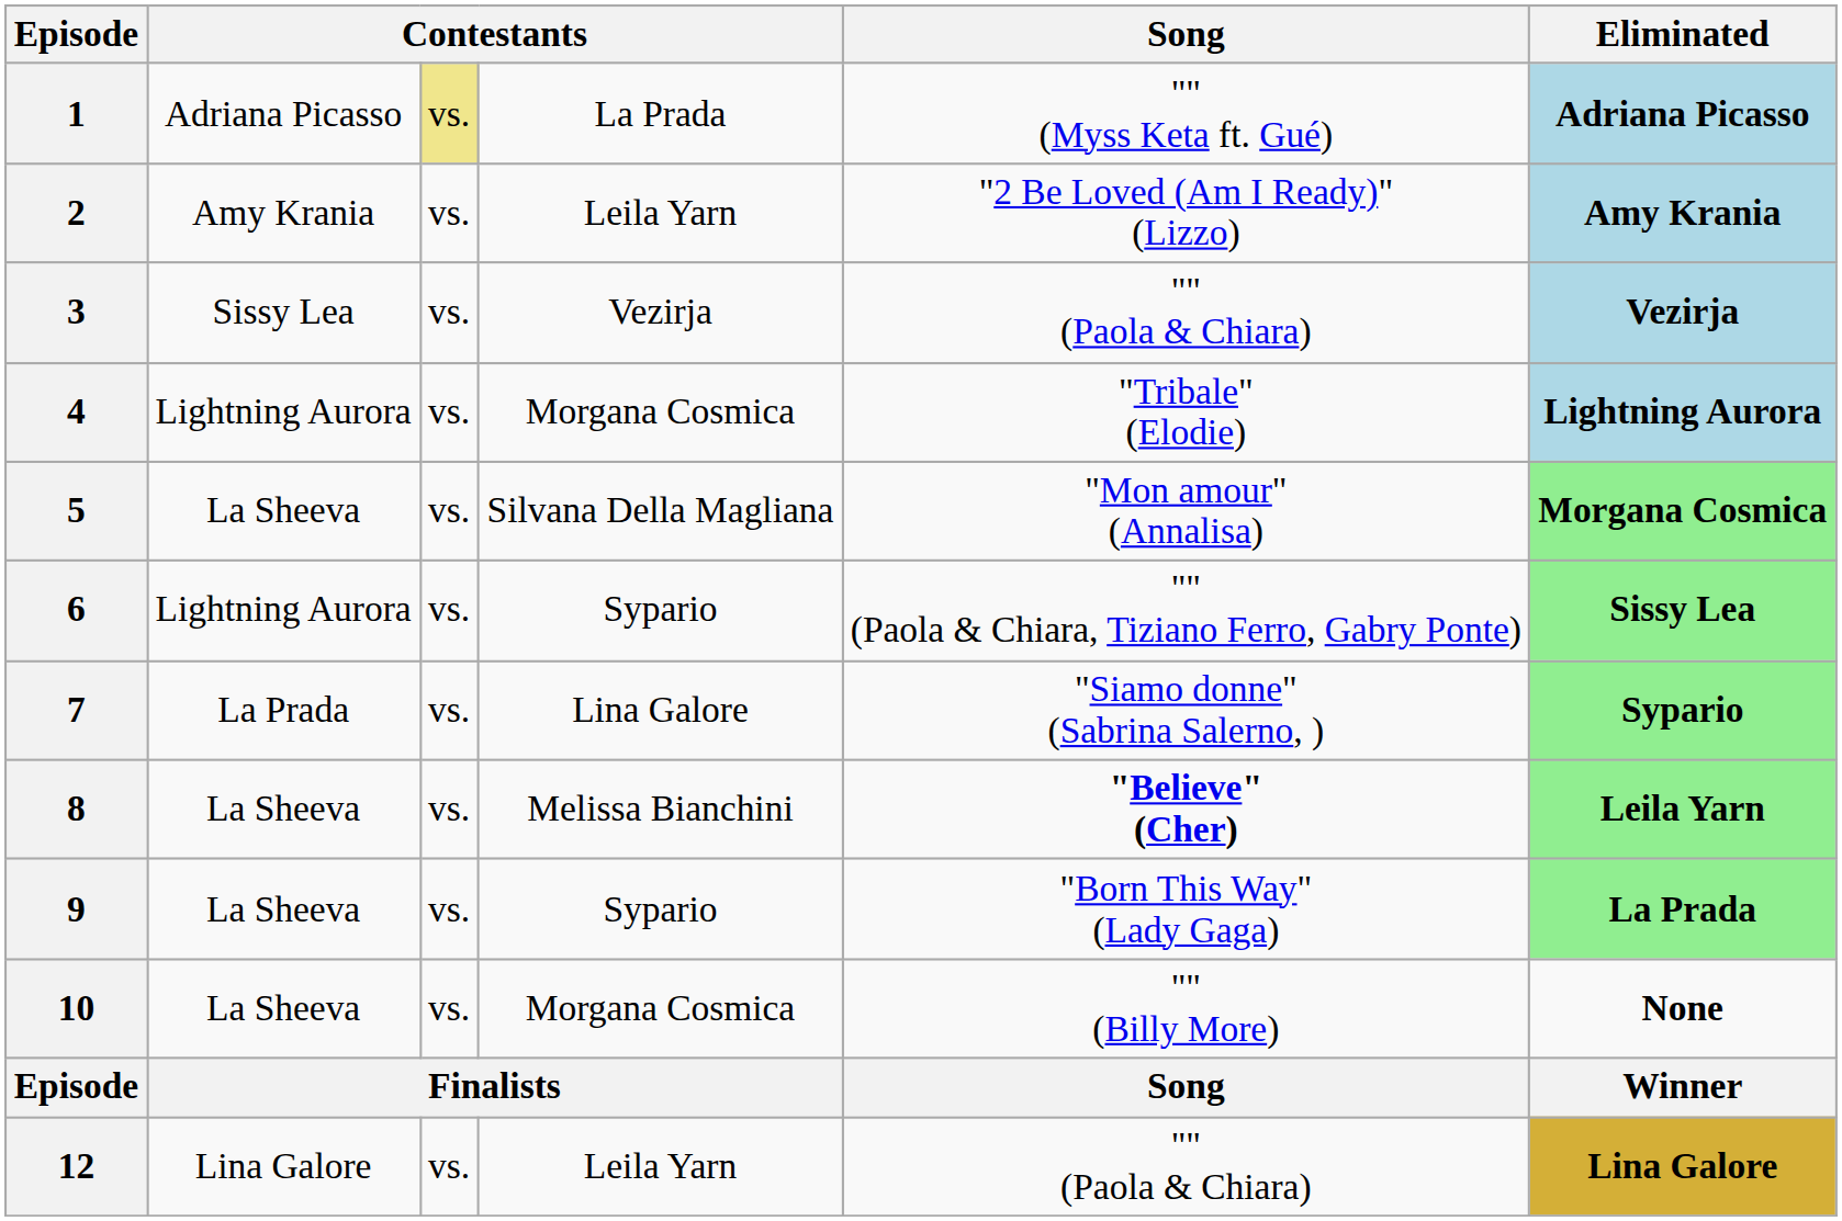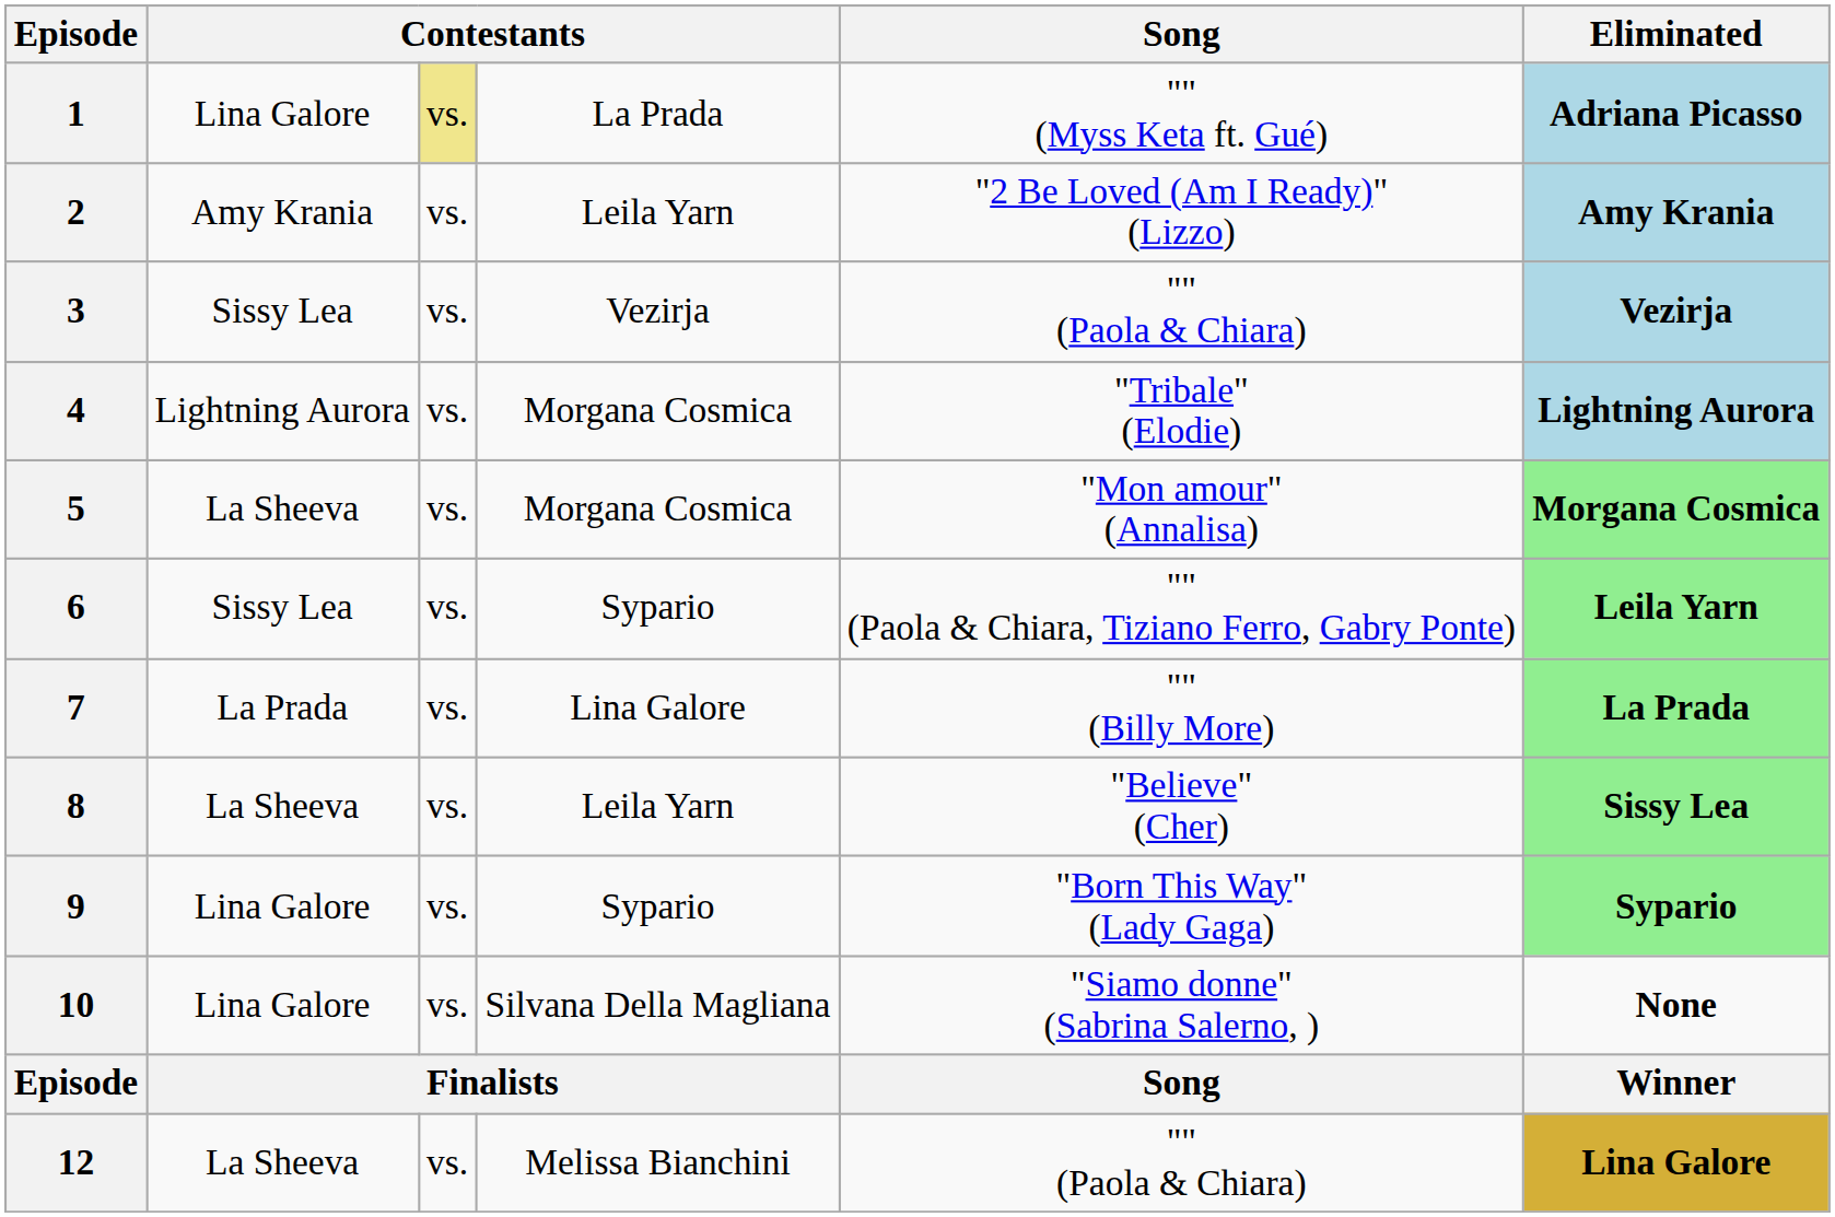 <table class="wikitable" style="text-align:center">
 <tr>
 <th scope="col">Episode</th>
 <th scope="col" colspan="3">Contestants</th>
 <th scope="col">Song</th>
 <th scope="col">Eliminated</th>
 </tr>
 <tr>
 <th scope="row">1</th>
-<td>Adriana Picasso</td>
+<td>Lina Galore</td>
 <td style="background: khaki;">vs.</td>
 <td>La Prada</td>
 <td>""<br>(<a href='#'>Myss Keta</a> ft. <a href='#'>Gué</a>)</td>
 <td bgcolor="lightblue"><strong>Adriana Picasso</strong></td>
 </tr>
 <tr>
 <th scope="row">2</th>
 <td>Amy Krania</td>
 <td>vs.</td>
 <td>Leila Yarn</td>
 <td>"<a href='#'>2 Be Loved (Am I Ready)</a>"<br>(<a href='#'>Lizzo</a>)</td>
 <td bgcolor="lightblue"><strong>Amy Krania</strong></td>
 </tr>
 <tr>
 <th scope="row">3</th>
 <td>Sissy Lea</td>
 <td>vs.</td>
 <td>Vezirja</td>
 <td>""<br>(<a href='#'>Paola & Chiara</a>)</td>
 <td bgcolor="lightblue"><strong>Vezirja</strong></td>
 </tr>
 <tr>
 <th scope="row">4</th>
 <td nowrap>Lightning Aurora</td>
 <td>vs.</td>
 <td>Morgana Cosmica</td>
 <td>"<a href='#'>Tribale</a>"<br>(<a href='#'>Elodie</a>)</td>
 <td bgcolor="lightblue"><strong>Lightning Aurora</strong></td>
 </tr>
 <tr>
 <th scope="row">5</th>
 <td>La Sheeva</td>
 <td>vs.</td>
-<td nowrap>Silvana Della Magliana</td>
+<td>Morgana Cosmica</td>
 <td>"<a href='#'>Mon amour</a>"<br>(<a href='#'>Annalisa</a>)</td>
 <td bgcolor="lightgreen" nowrap><strong>Morgana Cosmica</strong></td>
 </tr>
 <tr>
 <th scope="row">6</th>
-<td nowrap>Lightning Aurora</td>
+<td>Sissy Lea</td>
 <td>vs.</td>
 <td>Sypario</td>
 <td nowrap>""<br>(Paola & Chiara, <a href='#'>Tiziano Ferro</a>, <a href='#'>Gabry Ponte</a>)</td>
-<td bgcolor="lightgreen"><strong>Sissy Lea</strong></td>
+<td bgcolor="lightgreen"><strong>Leila Yarn</strong></td>
 </tr>
 <tr>
 <th scope="row">7</th>
 <td>La Prada</td>
 <td>vs.</td>
 <td>Lina Galore</td>
-<td>"<a href='#'>Siamo donne</a>"<br>(<a href='#'>Sabrina Salerno</a>, )</td>
-<td bgcolor="lightgreen"><strong>Sypario</strong></td>
+<td nowrap>""<br>(<a href='#'>Billy More</a>)</td>
+<td bgcolor="lightgreen"><strong>La Prada</strong></td>
 </tr>
 <tr>
 <th scope="row">8</th>
 <td>La Sheeva</td>
 <td>vs.</td>
-<td>Melissa Bianchini</td>
-<td><strong>"<a href='#'>Believe</a>"<br>(<a href='#'>Cher</a>)</strong></td>
-<td bgcolor="lightgreen"><strong>Leila Yarn</strong></td>
+<td>Leila Yarn</td>
+<td>"<a href='#'>Believe</a>"<br>(<a href='#'>Cher</a>)</td>
+<td bgcolor="lightgreen"><strong>Sissy Lea</strong></td>
 </tr>
 <tr>
 <th scope="row">9</th>
-<td>La Sheeva</td>
+<td>Lina Galore</td>
 <td>vs.</td>
 <td>Sypario</td>
 <td>"<a href='#'>Born This Way</a>"<br>(<a href='#'>Lady Gaga</a>)</td>
-<td bgcolor="lightgreen"><strong>La Prada</strong></td>
+<td bgcolor="lightgreen"><strong>Sypario</strong></td>
 </tr>
 <tr>
 <th scope="row">10</th>
-<td>La Sheeva</td>
+<td>Lina Galore</td>
 <td>vs.</td>
-<td>Morgana Cosmica</td>
-<td nowrap>""<br>(<a href='#'>Billy More</a>)</td>
+<td nowrap>Silvana Della Magliana</td>
+<td>"<a href='#'>Siamo donne</a>"<br>(<a href='#'>Sabrina Salerno</a>, )</td>
 <td><strong>None</strong></td>
 </tr>
 <tr>
 <th scope="col">Episode</th>
 <th scope="col" colspan="3">Finalists</th>
 <th scope="col">Song</th>
 <th scope="col">Winner</th>
 </tr>
 <tr>
 <th scope="row">12</th>
-<td>Lina Galore</td>
+<td>La Sheeva</td>
 <td>vs.</td>
-<td>Leila Yarn</td>
+<td>Melissa Bianchini</td>
 <td>""<br>(Paola & Chiara)</td>
 <td bgcolor="D4AF37"><strong>Lina Galore</strong></td>
 </tr>
 <tr>
 </tr>
 </table>
